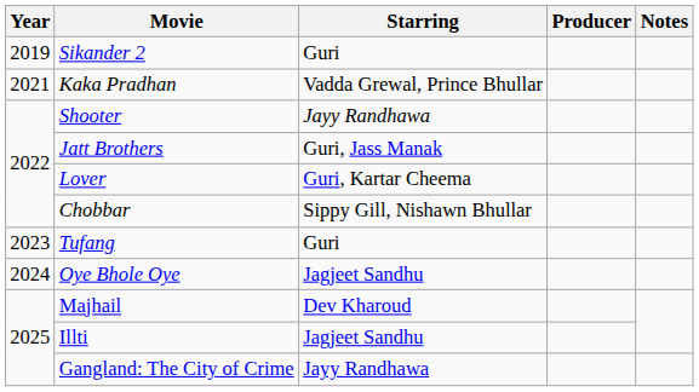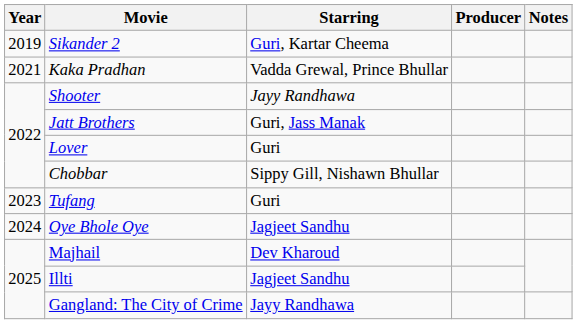 <table class="wikitable">
 <tr>
 <th scope="col">Year</th>
 <th scope="col">Movie</th>
 <th scope="col">Starring</th>
 <th>Producer</th>
 <th scope="col">Notes</th>
 </tr>
 <tr>
 <td>2019</td>
 <td><em><a href='#'>Sikander 2</a></em></td>
-<td>Guri</td>
+<td><a href='#'>Guri</a>, Kartar Cheema</td>
 <td></td>
 <td></td>
 </tr>
 <tr>
 <td>2021</td>
 <td><em>Kaka Pradhan</em></td>
 <td>Vadda Grewal, Prince Bhullar</td>
 <td></td>
 <td></td>
 </tr>
 <tr>
 <td rowspan="4">2022</td>
 <td><em><a href='#'>Shooter</a></em></td>
 <td><em>Jayy Randhawa</em></td>
 <td></td>
 <td></td>
 </tr>
 <tr>
 <td><em><a href='#'>Jatt Brothers</a></em></td>
 <td>Guri, <a href='#'>Jass Manak</a></td>
 <td></td>
 <td></td>
 </tr>
 <tr>
 <td><em><a href='#'>Lover</a></em></td>
-<td><a href='#'>Guri</a>, Kartar Cheema</td>
+<td>Guri</td>
 <td></td>
 <td></td>
 </tr>
 <tr>
 <td><em>Chobbar</em></td>
 <td>Sippy Gill, Nishawn Bhullar</td>
 <td></td>
 <td></td>
 </tr>
 <tr>
 <td>2023</td>
 <td><em><a href='#'>Tufang</a></em></td>
 <td>Guri</td>
 <td></td>
 <td></td>
 </tr>
 <tr>
 <td>2024</td>
 <td><em><a href='#'>Oye Bhole Oye</a></em></td>
 <td><a href='#'>Jagjeet Sandhu</a></td>
 <td></td>
 <td></td>
 </tr>
 <tr>
 <td rowspan="3">2025</td>
 <td><a href='#'>Majhail</a></td>
 <td><a href='#'>Dev Kharoud</a></td>
 <td></td>
 <td rowspan="2"></td>
 </tr>
 <tr>
 <td><a href='#'>Illti</a></td>
 <td><a href='#'>Jagjeet Sandhu</a></td>
 <td></td>
 </tr>
 <tr>
 <td><a href='#'>Gangland: The City of Crime</a></td>
 <td><a href='#'>Jayy Randhawa</a></td>
 <td></td>
 <td></td>
 </tr>
 </table>
